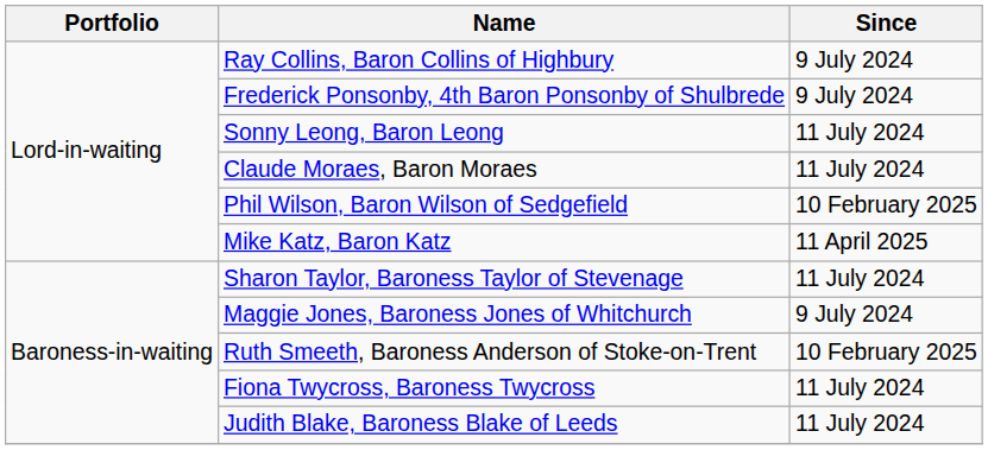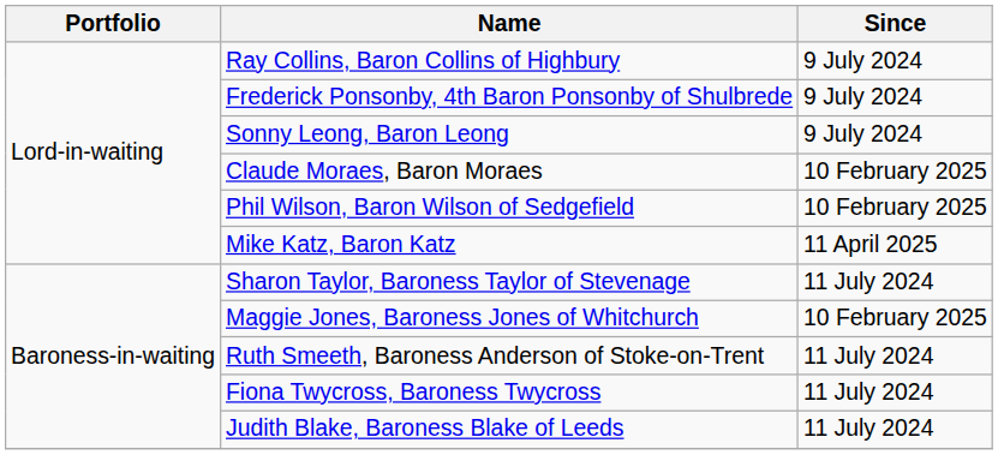 <table class="wikitable">
 <tr>
 <th>Portfolio</th>
 <th>Name</th>
 <th>Since</th>
 </tr>
 <tr>
 <td rowspan=6>Lord-in-waiting</td>
 <td><a href='#'>Ray Collins, Baron Collins of Highbury</a></td>
 <td>9 July 2024</td>
 </tr>
 <tr>
 <td><a href='#'>Frederick Ponsonby, 4th Baron Ponsonby of Shulbrede</a></td>
 <td>9 July 2024</td>
 </tr>
 <tr>
 <td><a href='#'>Sonny Leong, Baron Leong</a></td>
-<td>11 July 2024</td>
+<td>9  July 2024</td>
 </tr>
 <tr>
 <td><a href='#'>Claude Moraes</a>, Baron Moraes</td>
-<td>11  July 2024</td>
+<td>10 February 2025</td>
 </tr>
 <tr>
 <td><a href='#'>Phil Wilson, Baron Wilson of Sedgefield</a></td>
 <td>10 February 2025</td>
 </tr>
 <tr>
 <td><a href='#'>Mike Katz, Baron Katz</a></td>
 <td>11 April 2025</td>
 </tr>
 <tr>
 <td rowspan=5>Baroness-in-waiting</td>
 <td><a href='#'>Sharon Taylor, Baroness Taylor of Stevenage</a></td>
 <td>11  July 2024</td>
 </tr>
 <tr>
 <td><a href='#'>Maggie Jones, Baroness Jones of Whitchurch</a></td>
-<td>9  July 2024</td>
+<td>10 February 2025</td>
 </tr>
 <tr>
 <td><a href='#'>Ruth Smeeth</a>, Baroness Anderson of Stoke-on-Trent</td>
-<td>10 February 2025</td>
+<td>11  July 2024</td>
 </tr>
 <tr>
 <td><a href='#'>Fiona Twycross, Baroness Twycross</a></td>
 <td>11  July 2024</td>
 </tr>
 <tr>
 <td><a href='#'>Judith Blake, Baroness Blake of Leeds</a></td>
 <td>11  July 2024</td>
 </tr>
 <tr>
 </tr>
 </table>
